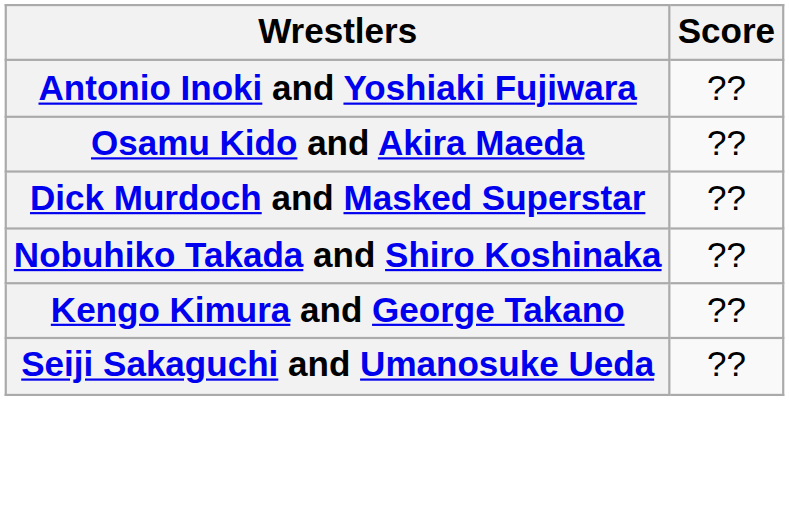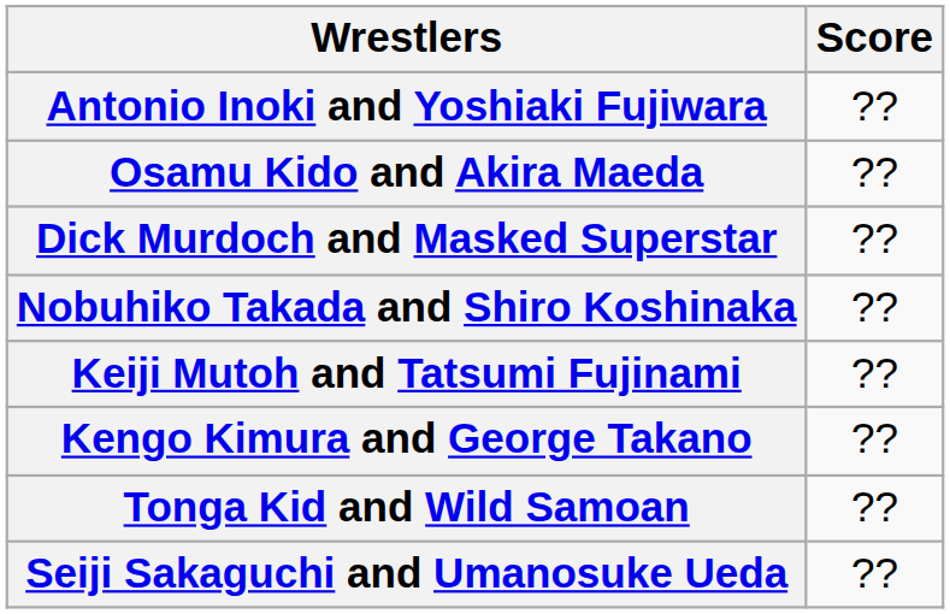 <table class="wikitable" style="margin: 1em auto 1em auto;text-align:center">
 <tr>
 <th>Wrestlers</th>
 <th>Score</th>
 </tr>
 <tr>
 <th><a href='#'>Antonio Inoki</a> and <a href='#'>Yoshiaki Fujiwara</a></th>
 <td>??</td>
 </tr>
 <tr>
 <th><a href='#'>Osamu Kido</a> and <a href='#'>Akira Maeda</a></th>
 <td>??</td>
 </tr>
 <tr>
 <th><a href='#'>Dick Murdoch</a> and <a href='#'>Masked Superstar</a></th>
 <td>??</td>
 </tr>
 <tr>
 <th><a href='#'>Nobuhiko Takada</a> and <a href='#'>Shiro Koshinaka</a></th>
 <td>??</td>
 </tr>
 <tr>
+<th><a href='#'>Keiji Mutoh</a> and <a href='#'>Tatsumi Fujinami</a></th>
+<td>??</td>
+</tr>
+<tr>
 <th><a href='#'>Kengo Kimura</a> and <a href='#'>George Takano</a></th>
+<td>??</td>
+</tr>
+<tr>
+<th><a href='#'>Tonga Kid</a> and <a href='#'>Wild Samoan</a></th>
 <td>??</td>
 </tr>
 <tr>
 <th><a href='#'>Seiji Sakaguchi</a> and <a href='#'>Umanosuke Ueda</a></th>
 <td>??</td>
 </tr>
 </table>
